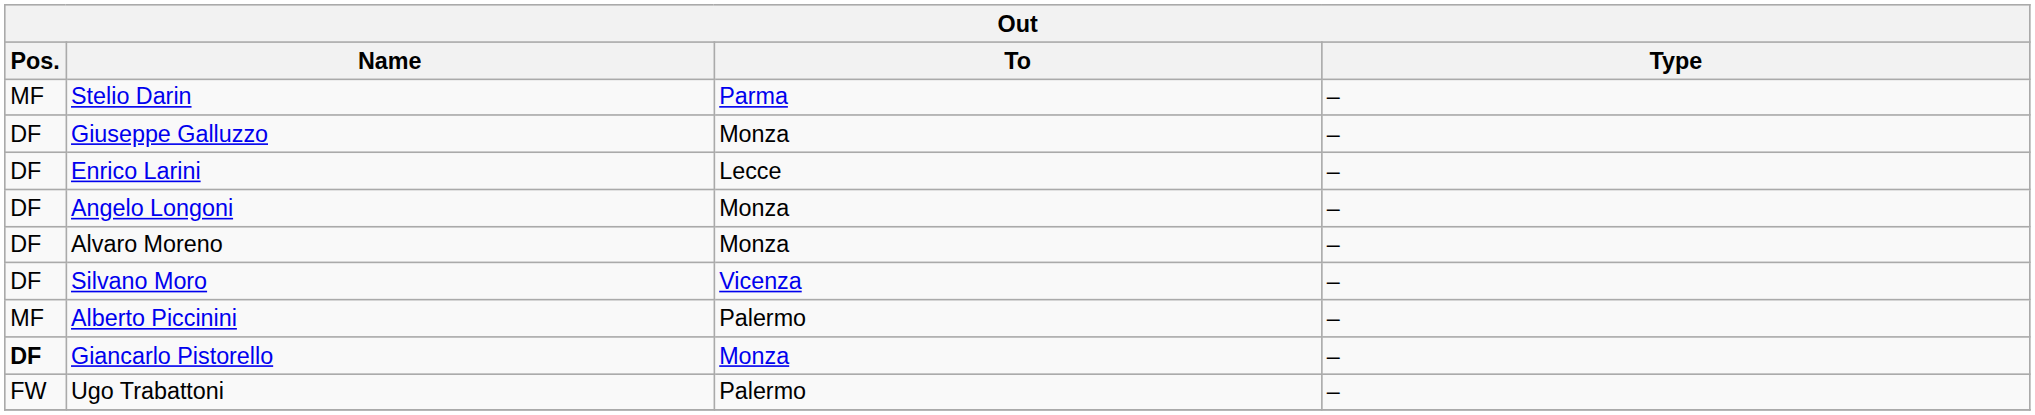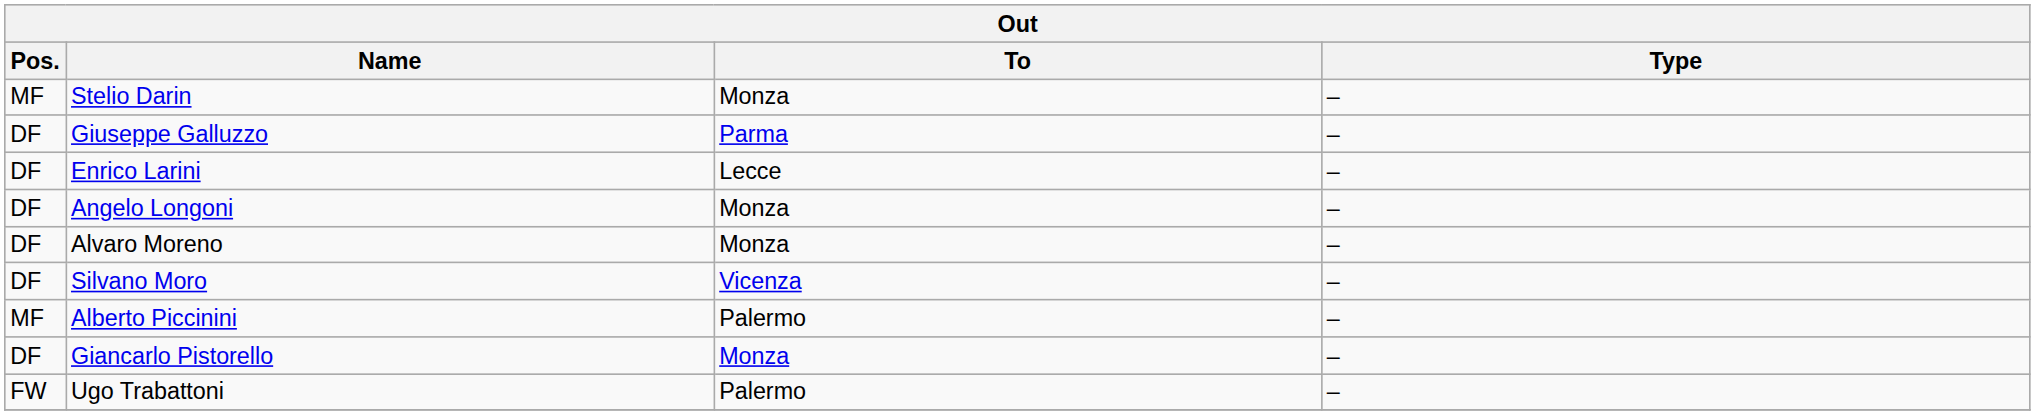 <table class="wikitable" style="font-size:90%;width:99%;">
 <tr>
 <th colspan="4">Out</th>
 </tr>
 <tr>
 <th width=3%>Pos.</th>
 <th width=32%>Name</th>
 <th width=30%>To</th>
 <th width=35%>Type</th>
 </tr>
 <tr>
 <td>MF</td>
 <td><a href='#'>Stelio Darin</a></td>
-<td><a href='#'>Parma</a></td>
+<td>Monza</td>
 <td>–</td>
 </tr>
 <tr>
 <td>DF</td>
 <td><a href='#'>Giuseppe Galluzzo</a></td>
-<td>Monza</td>
+<td><a href='#'>Parma</a></td>
 <td>–</td>
 </tr>
 <tr>
 <td>DF</td>
 <td><a href='#'>Enrico Larini</a></td>
 <td>Lecce</td>
 <td>–</td>
 </tr>
 <tr>
 <td>DF</td>
 <td><a href='#'>Angelo Longoni</a></td>
 <td>Monza</td>
 <td>–</td>
 </tr>
 <tr>
 <td>DF</td>
 <td>Alvaro Moreno</td>
 <td>Monza</td>
 <td>–</td>
 </tr>
 <tr>
 <td>DF</td>
 <td><a href='#'>Silvano Moro</a></td>
 <td><a href='#'>Vicenza</a></td>
 <td>–</td>
 </tr>
 <tr>
 <td>MF</td>
 <td><a href='#'>Alberto Piccinini</a></td>
 <td>Palermo</td>
 <td>–</td>
 </tr>
 <tr>
-<td><strong>DF</strong></td>
+<td>DF</td>
 <td><a href='#'>Giancarlo Pistorello</a></td>
 <td><a href='#'>Monza</a></td>
 <td>–</td>
 </tr>
 <tr>
 <td>FW</td>
 <td>Ugo Trabattoni</td>
 <td>Palermo</td>
 <td>–</td>
 </tr>
 <tr>
 </tr>
 </table>
